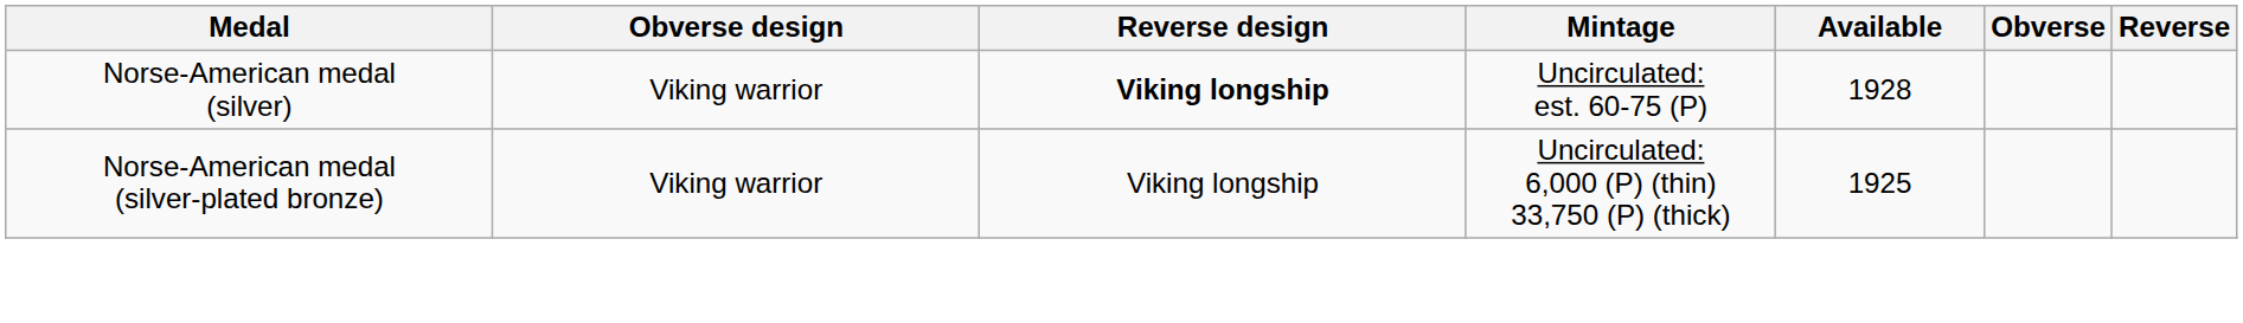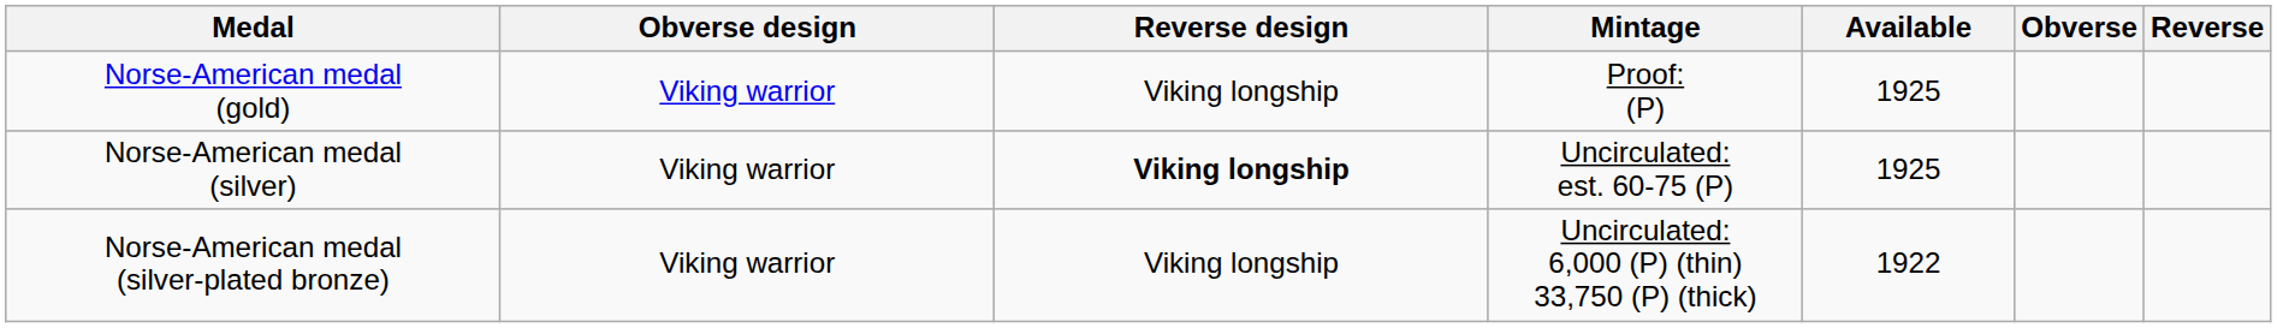 <table class="wikitable">
 <tr>
 <th width="25%">Medal</th>
 <th width="25%">Obverse design</th>
 <th width="25%">Reverse design</th>
 <th width="15%">Mintage</th>
 <th width="10%">Available</th>
 <th>Obverse</th>
 <th>Reverse</th>
 </tr>
 <tr>
+<td align="center"><a href='#'>Norse-American medal</a><br>(gold)</td>
+<td align="center"><a href='#'>Viking warrior</a></td>
+<td align="center">Viking longship</td>
+<td align="center"><u>Proof:</u><br> (P)</td>
+<td align="center">1925</td>
+<td></td>
+<td></td>
+</tr>
+<tr>
 <td align="center">Norse-American medal<br>(silver)</td>
 <td align="center">Viking warrior</td>
 <td align="center"><strong>Viking longship</strong></td>
 <td align="center"><u>Uncirculated:</u><br>est. 60-75 (P)</td>
-<td align="center">1928</td>
+<td align="center">1925</td>
 <td></td>
 <td></td>
 </tr>
 <tr>
 <td align="center">Norse-American medal<br>(silver-plated bronze)</td>
 <td align="center">Viking warrior</td>
 <td align="center">Viking longship</td>
 <td align="center"><u>Uncirculated:</u><br>6,000 (P) (thin)<br>33,750 (P) (thick)</td>
-<td align="center">1925</td>
+<td align="center">1922</td>
 <td></td>
 <td></td>
 </tr>
 </table>
